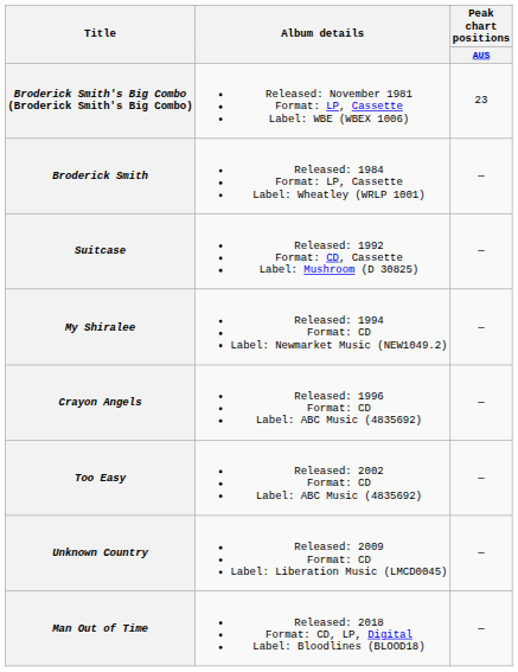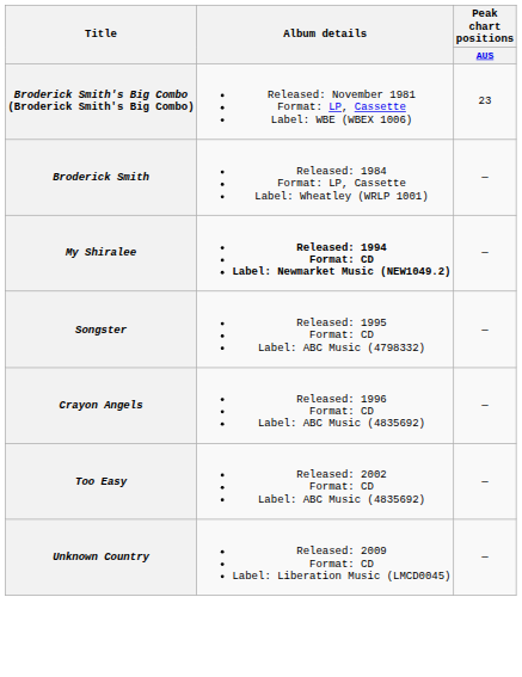 <table class="wikitable plainrowheaders" style="text-align:center">
 <tr>
 <th scope="col" rowspan="2">Title</th>
 <th scope="col" rowspan="2">Album details</th>
 <th scope="col" colspan="1">Peak chart positions</th>
 </tr>
 <tr>
 <th scope="col" style="width:3em; font-size:90%"><a href='#'>AUS</a><br></th>
 </tr>
 <tr>
 <th scope="row"><em>Broderick Smith's Big Combo</em> <br> (Broderick Smith's Big Combo)</th>
 <td><br><ul><li>Released: November 1981</li><li>Format: <a href='#'>LP</a>, <a href='#'>Cassette</a></li><li>Label: WBE (WBEX 1006)</li></ul></td>
 <td>23</td>
 </tr>
 <tr>
 <th scope="row"><em>Broderick Smith</em></th>
 <td><br><ul><li>Released: 1984</li><li>Format: LP, Cassette</li><li>Label: Wheatley (WRLP 1001)</li></ul></td>
 <td>—</td>
 </tr>
 <tr>
-<th scope="row"><em>Suitcase</em></th>
-<td><br><ul><li>Released: 1992</li><li>Format: <a href='#'>CD</a>, Cassette</li><li>Label: <a href='#'>Mushroom</a> (D 30825)</li></ul></td>
+<th scope="row"><em>My Shiralee</em></th>
+<td><strong><br><ul><li>Released: 1994</li><li>Format: CD</li><li>Label: Newmarket Music (NEW1049.2)</li></ul></strong></td>
 <td>—</td>
 </tr>
 <tr>
-<th scope="row"><em>My Shiralee</em></th>
-<td><br><ul><li>Released: 1994</li><li>Format: CD</li><li>Label: Newmarket Music (NEW1049.2)</li></ul></td>
+<th scope="row"><em>Songster</em></th>
+<td><br><ul><li>Released: 1995</li><li>Format: CD</li><li>Label: ABC Music (4798332)</li></ul></td>
 <td>—</td>
 </tr>
 <tr>
 <th scope="row"><em>Crayon Angels</em></th>
 <td><br><ul><li>Released: 1996</li><li>Format: CD</li><li>Label: ABC Music (4835692)</li></ul></td>
 <td>—</td>
 </tr>
 <tr>
 <th scope="row"><em>Too Easy</em></th>
 <td><br><ul><li>Released: 2002</li><li>Format: CD</li><li>Label: ABC Music (4835692)</li></ul></td>
 <td>—</td>
 </tr>
 <tr>
 <th scope="row"><em>Unknown Country</em></th>
 <td><br><ul><li>Released: 2009</li><li>Format: CD</li><li>Label: Liberation Music (LMCD0045)</li></ul></td>
 <td>—</td>
 </tr>
-<tr>
-<th scope="row"><em>Man Out of Time</em></th>
-<td><br><ul><li>Released: 2018</li><li>Format: CD, LP, <a href='#'>Digital</a></li><li>Label: Bloodlines (BLOOD18)</li></ul></td>
-<td>—</td>
-</tr>
 </table>
